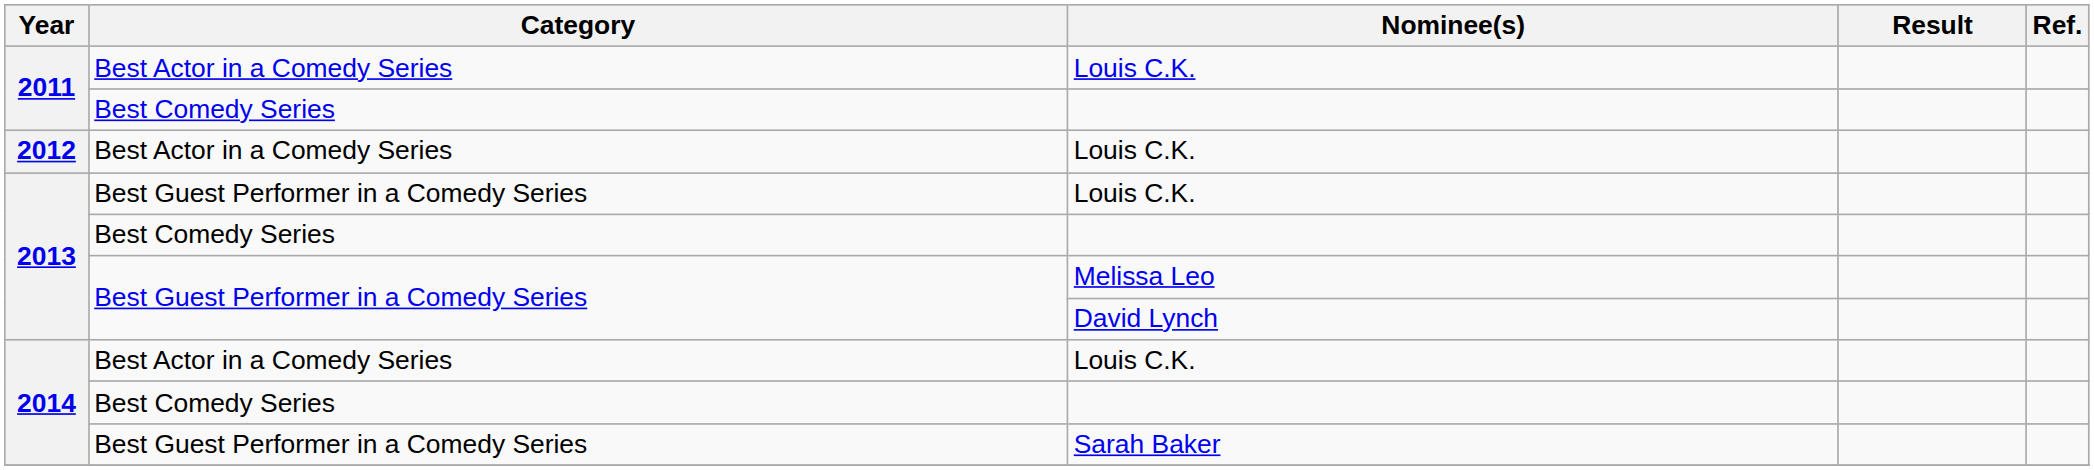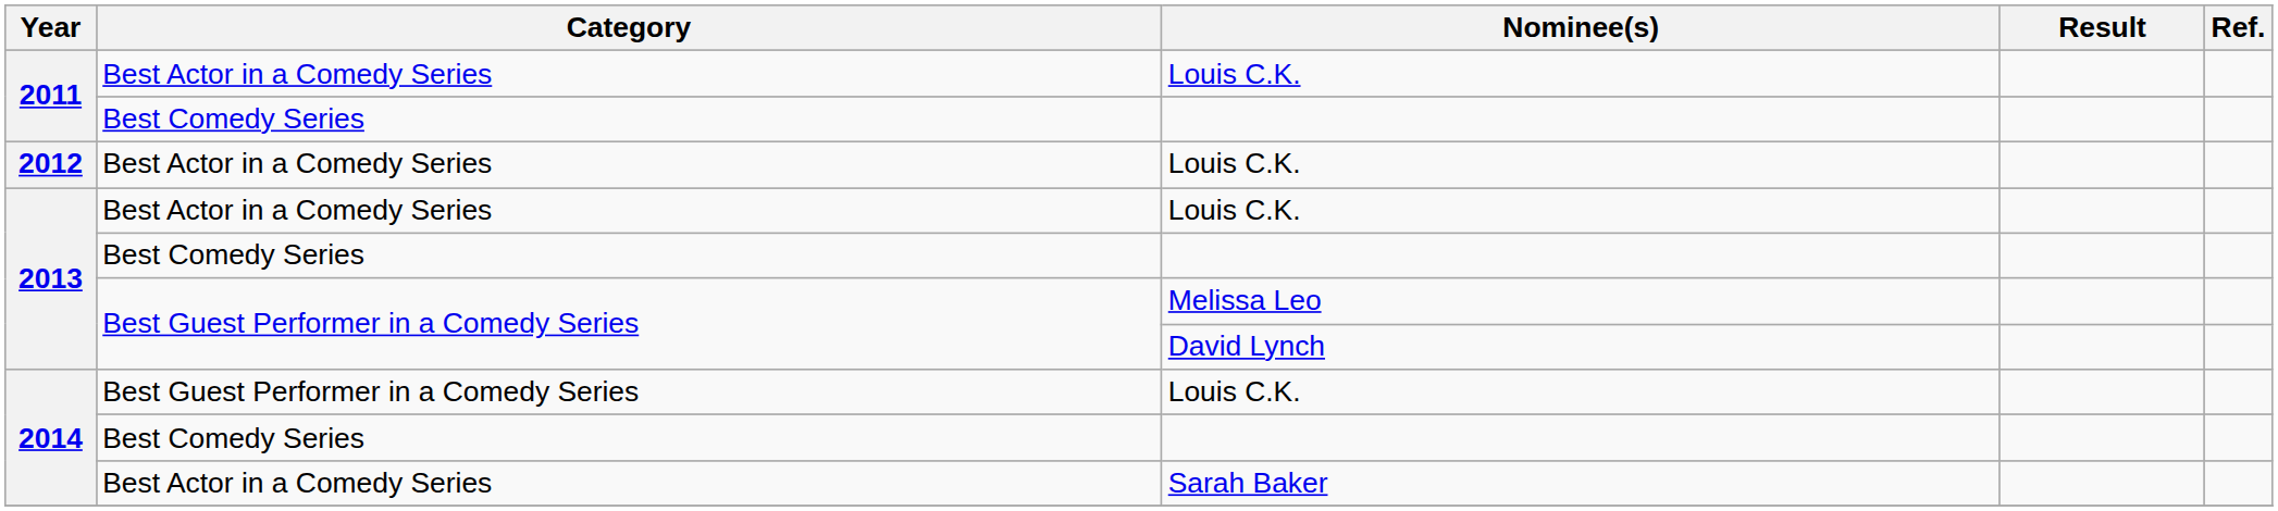 <table class="wikitable plainrowheaders" width=100%>
 <tr>
 <th scope="col" width="4%">Year</th>
 <th scope="col" width="47%">Category</th>
 <th scope="col" width="37%">Nominee(s)</th>
 <th scope="col" width="9%">Result</th>
 <th scope="col" width="3%">Ref.</th>
 </tr>
 <tr>
 <th scope="row" rowspan=2><a href='#'>2011</a></th>
 <td><a href='#'>Best Actor in a Comedy Series</a></td>
 <td><a href='#'>Louis C.K.</a></td>
 <td></td>
 <td></td>
 </tr>
 <tr>
 <td><a href='#'>Best Comedy Series</a></td>
 <td></td>
 <td></td>
 <td></td>
 </tr>
 <tr>
 <th scope="row"><a href='#'>2012</a></th>
 <td>Best Actor in a Comedy Series</td>
 <td>Louis C.K.</td>
 <td></td>
 <td></td>
 </tr>
 <tr>
 <th scope="row" rowspan=4><a href='#'>2013</a></th>
-<td>Best Guest Performer in a Comedy Series</td>
+<td>Best Actor in a Comedy Series</td>
 <td>Louis C.K.</td>
 <td></td>
 <td></td>
 </tr>
 <tr>
 <td>Best Comedy Series</td>
 <td></td>
 <td></td>
 <td></td>
 </tr>
 <tr>
 <td scope="row" rowspan=2><a href='#'>Best Guest Performer in a Comedy Series</a></td>
 <td><a href='#'>Melissa Leo</a></td>
 <td></td>
 <td></td>
 </tr>
 <tr>
 <td><a href='#'>David Lynch</a></td>
 <td></td>
 <td></td>
 </tr>
 <tr>
 <th scope="row" rowspan=3><a href='#'>2014</a></th>
-<td>Best Actor in a Comedy Series</td>
+<td>Best Guest Performer in a Comedy Series</td>
 <td>Louis C.K.</td>
 <td></td>
 <td></td>
 </tr>
 <tr>
 <td>Best Comedy Series</td>
 <td></td>
 <td></td>
 <td></td>
 </tr>
 <tr>
-<td>Best Guest Performer in a Comedy Series</td>
+<td>Best Actor in a Comedy Series</td>
 <td><a href='#'>Sarah Baker</a></td>
 <td></td>
 <td></td>
 </tr>
 <tr>
 </tr>
 </table>
